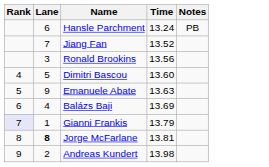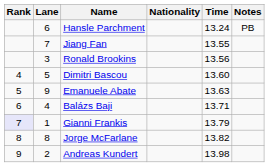 <table class="wikitable sortable" style="text-align:center">
 <tr>
 <th>Rank</th>
 <th>Lane</th>
 <th>Name</th>
+<th>Nationality</th>
 <th>Time</th>
 <th>Notes</th>
 </tr>
 <tr>
 <td></td>
 <td>6</td>
 <td align=left><a href='#'>Hansle Parchment</a></td>
+<td align=left></td>
 <td>13.24</td>
 <td>PB</td>
 </tr>
 <tr>
 <td></td>
 <td>7</td>
 <td align=left><a href='#'>Jiang Fan</a></td>
-<td>13.52</td>
+<td align=left></td>
+<td>13.55</td>
 <td></td>
 </tr>
 <tr>
 <td></td>
 <td>3</td>
 <td align=left><a href='#'>Ronald Brookins</a></td>
+<td align=left></td>
 <td>13.56</td>
 <td></td>
 </tr>
 <tr>
 <td>4</td>
 <td>5</td>
 <td align=left><a href='#'>Dimitri Bascou</a></td>
+<td align=left></td>
 <td>13.60</td>
 <td></td>
 </tr>
 <tr>
 <td>5</td>
 <td>9</td>
 <td align=left><a href='#'>Emanuele Abate</a></td>
+<td align=left></td>
 <td>13.63</td>
 <td></td>
 </tr>
 <tr>
 <td>6</td>
 <td>4</td>
 <td align=left><a href='#'>Balázs Baji</a></td>
-<td>13.69</td>
+<td align=left></td>
+<td>13.71</td>
 <td></td>
 </tr>
 <tr>
 <td style="background: lavender;">7</td>
 <td>1</td>
 <td align=left><a href='#'>Gianni Frankis</a></td>
+<td align=left></td>
 <td>13.79</td>
 <td></td>
 </tr>
 <tr>
 <td>8</td>
-<td><strong>8</strong></td>
+<td>8</td>
 <td align=left><a href='#'>Jorge McFarlane</a></td>
-<td>13.81</td>
+<td align=left></td>
+<td>13.82</td>
 <td></td>
 </tr>
 <tr>
 <td>9</td>
 <td>2</td>
 <td align=left><a href='#'>Andreas Kundert</a></td>
+<td align=left></td>
 <td>13.98</td>
 <td></td>
 </tr>
 </table>
